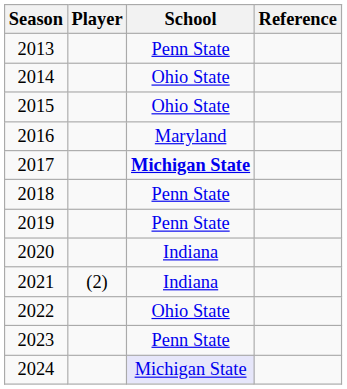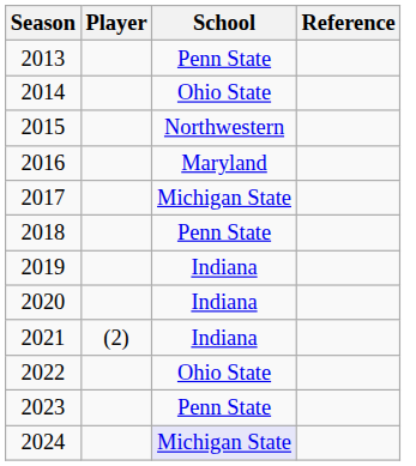 <table class="wikitable" style="text-align:center;">
 <tr>
 <th>Season</th>
 <th>Player</th>
 <th>School</th>
 <th class="unsortable">Reference</th>
 </tr>
 <tr>
 <td>2013</td>
 <td></td>
 <td><a href='#'>Penn State</a></td>
 <td></td>
 </tr>
 <tr>
 <td>2014</td>
 <td></td>
 <td><a href='#'>Ohio State</a></td>
 <td></td>
 </tr>
 <tr>
 <td>2015</td>
 <td></td>
-<td><a href='#'>Ohio State</a></td>
+<td><a href='#'>Northwestern</a></td>
 <td></td>
 </tr>
 <tr>
 <td>2016</td>
 <td></td>
 <td><a href='#'>Maryland</a></td>
 <td></td>
 </tr>
 <tr>
 <td>2017</td>
 <td></td>
-<td><strong><a href='#'>Michigan State</a></strong></td>
+<td><a href='#'>Michigan State</a></td>
 <td></td>
 </tr>
 <tr>
 <td>2018</td>
 <td></td>
 <td><a href='#'>Penn State</a></td>
 <td></td>
 </tr>
 <tr>
 <td>2019</td>
 <td></td>
-<td><a href='#'>Penn State</a></td>
+<td><a href='#'>Indiana</a></td>
 <td></td>
 </tr>
 <tr>
 <td>2020</td>
 <td></td>
 <td><a href='#'>Indiana</a></td>
 <td></td>
 </tr>
 <tr>
 <td>2021</td>
 <td> (2)</td>
 <td><a href='#'>Indiana</a></td>
 <td></td>
 </tr>
 <tr>
 <td>2022</td>
 <td></td>
 <td><a href='#'>Ohio State</a></td>
 <td></td>
 </tr>
 <tr>
 <td>2023</td>
 <td></td>
 <td><a href='#'>Penn State</a></td>
 <td></td>
 </tr>
 <tr>
 <td>2024</td>
 <td></td>
 <td style="background: lavender;"><a href='#'>Michigan State</a></td>
 </tr>
 </table>
